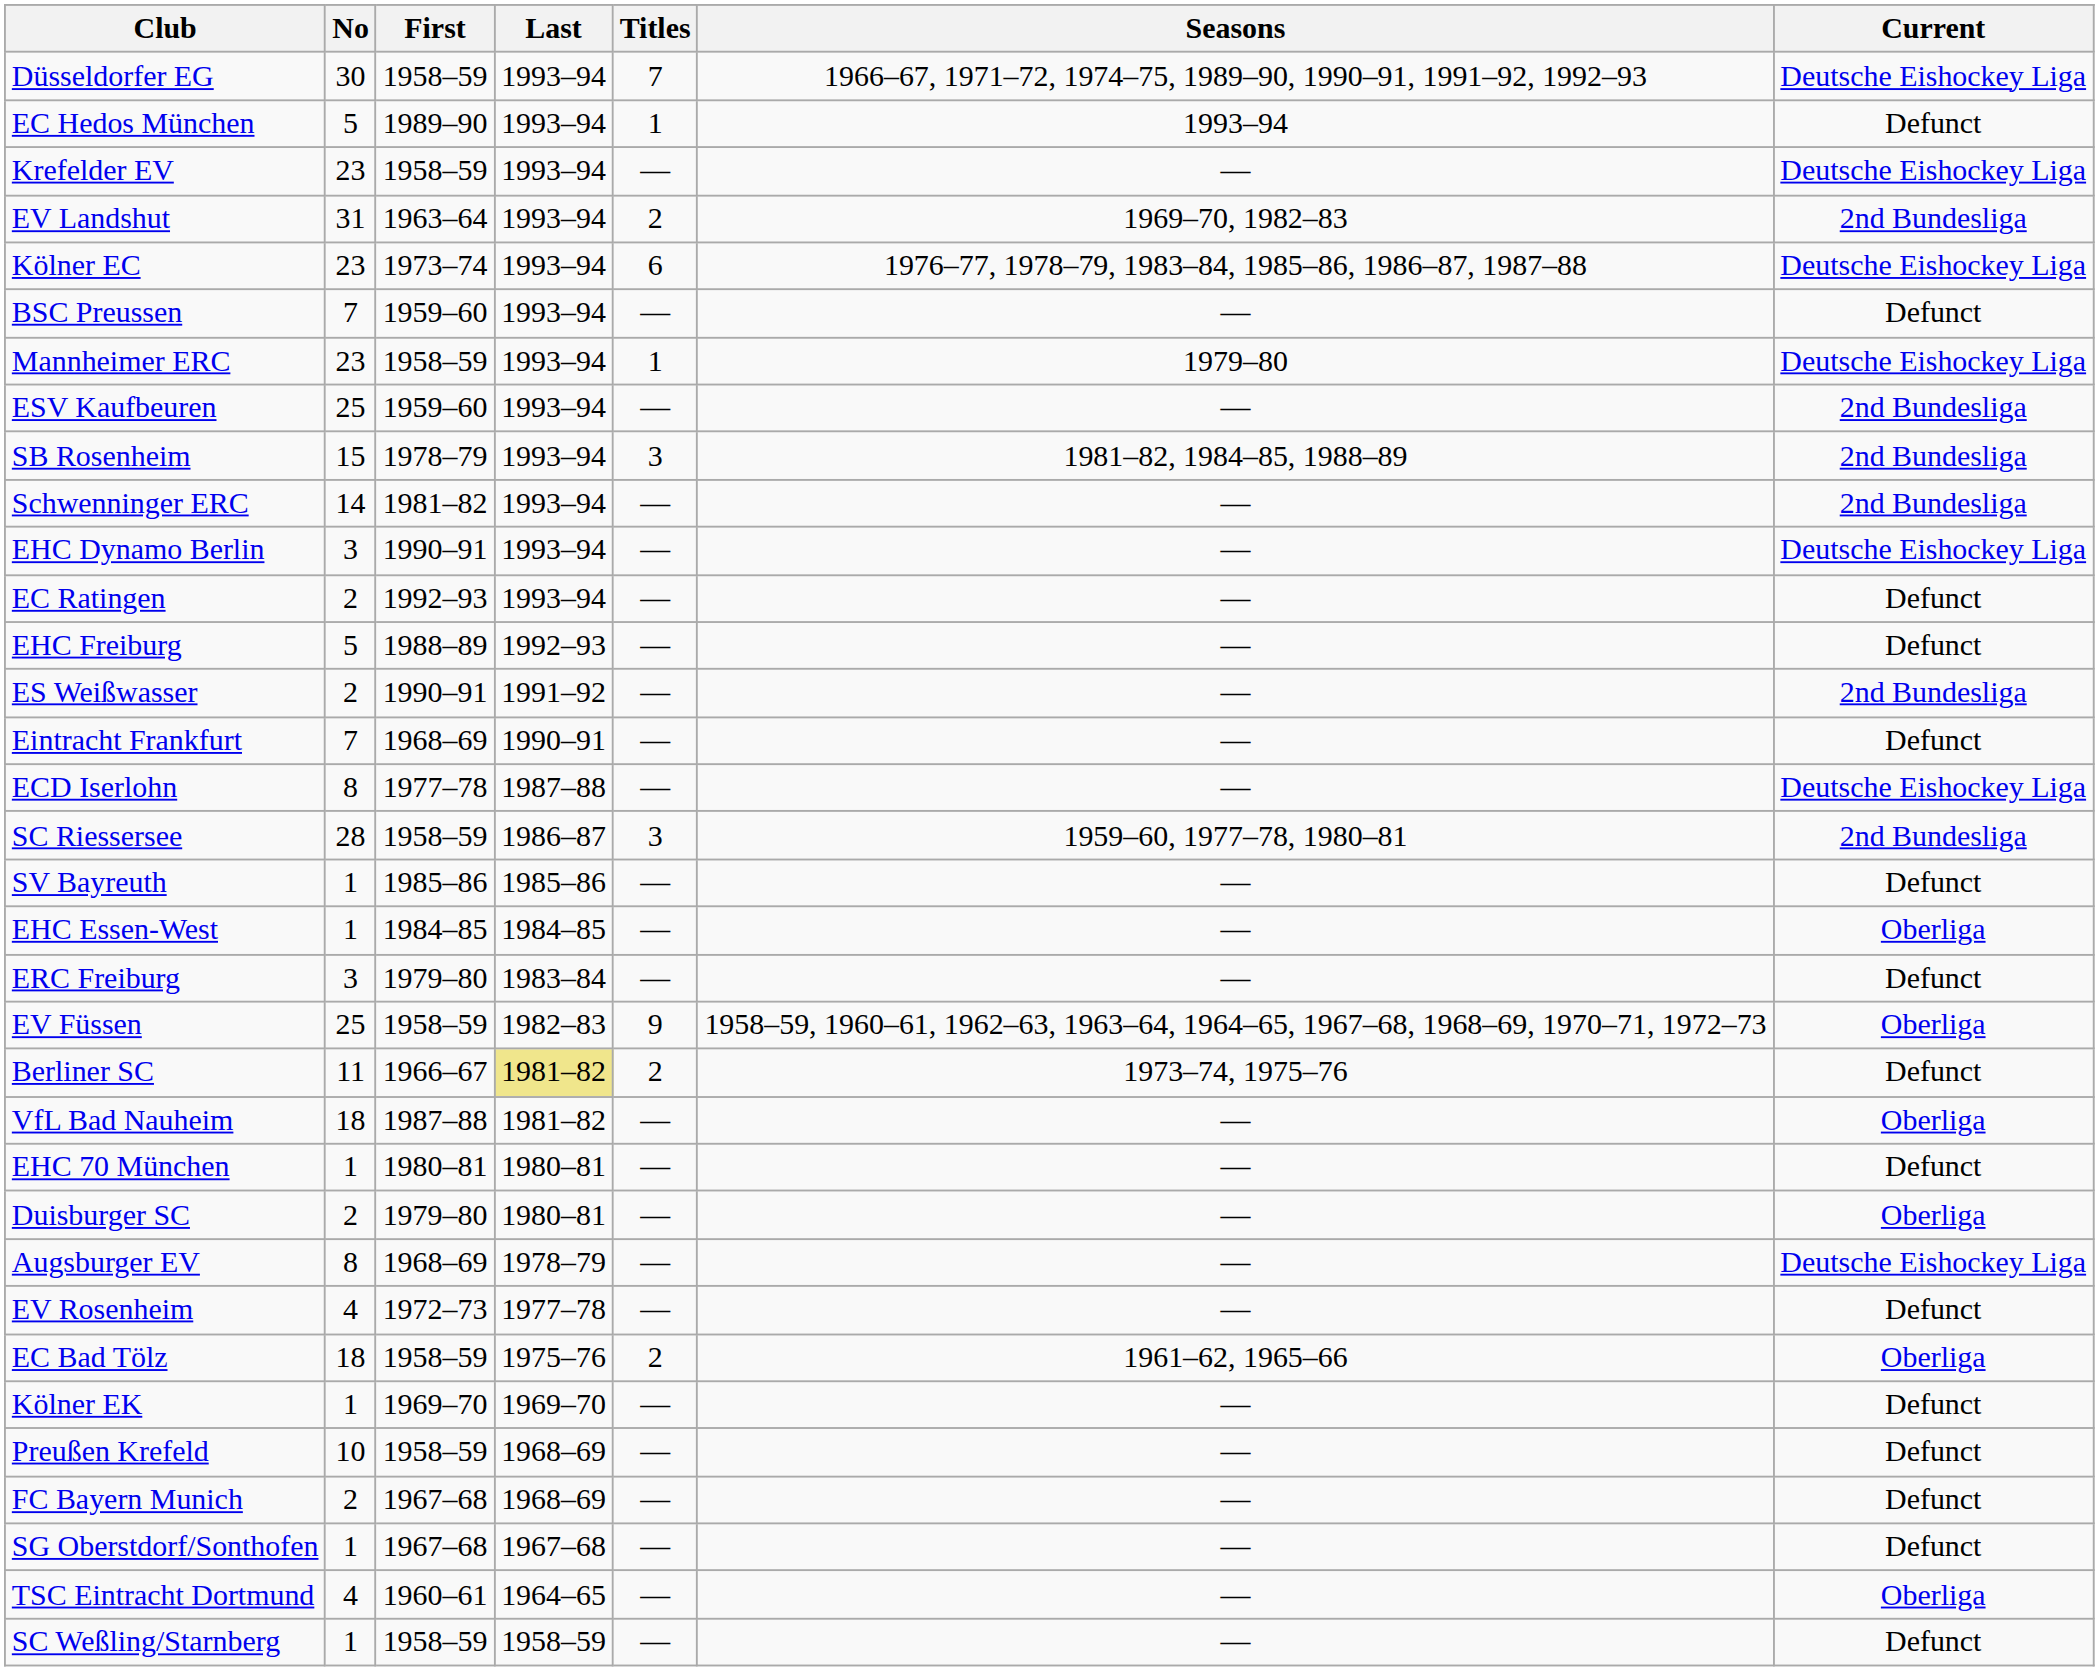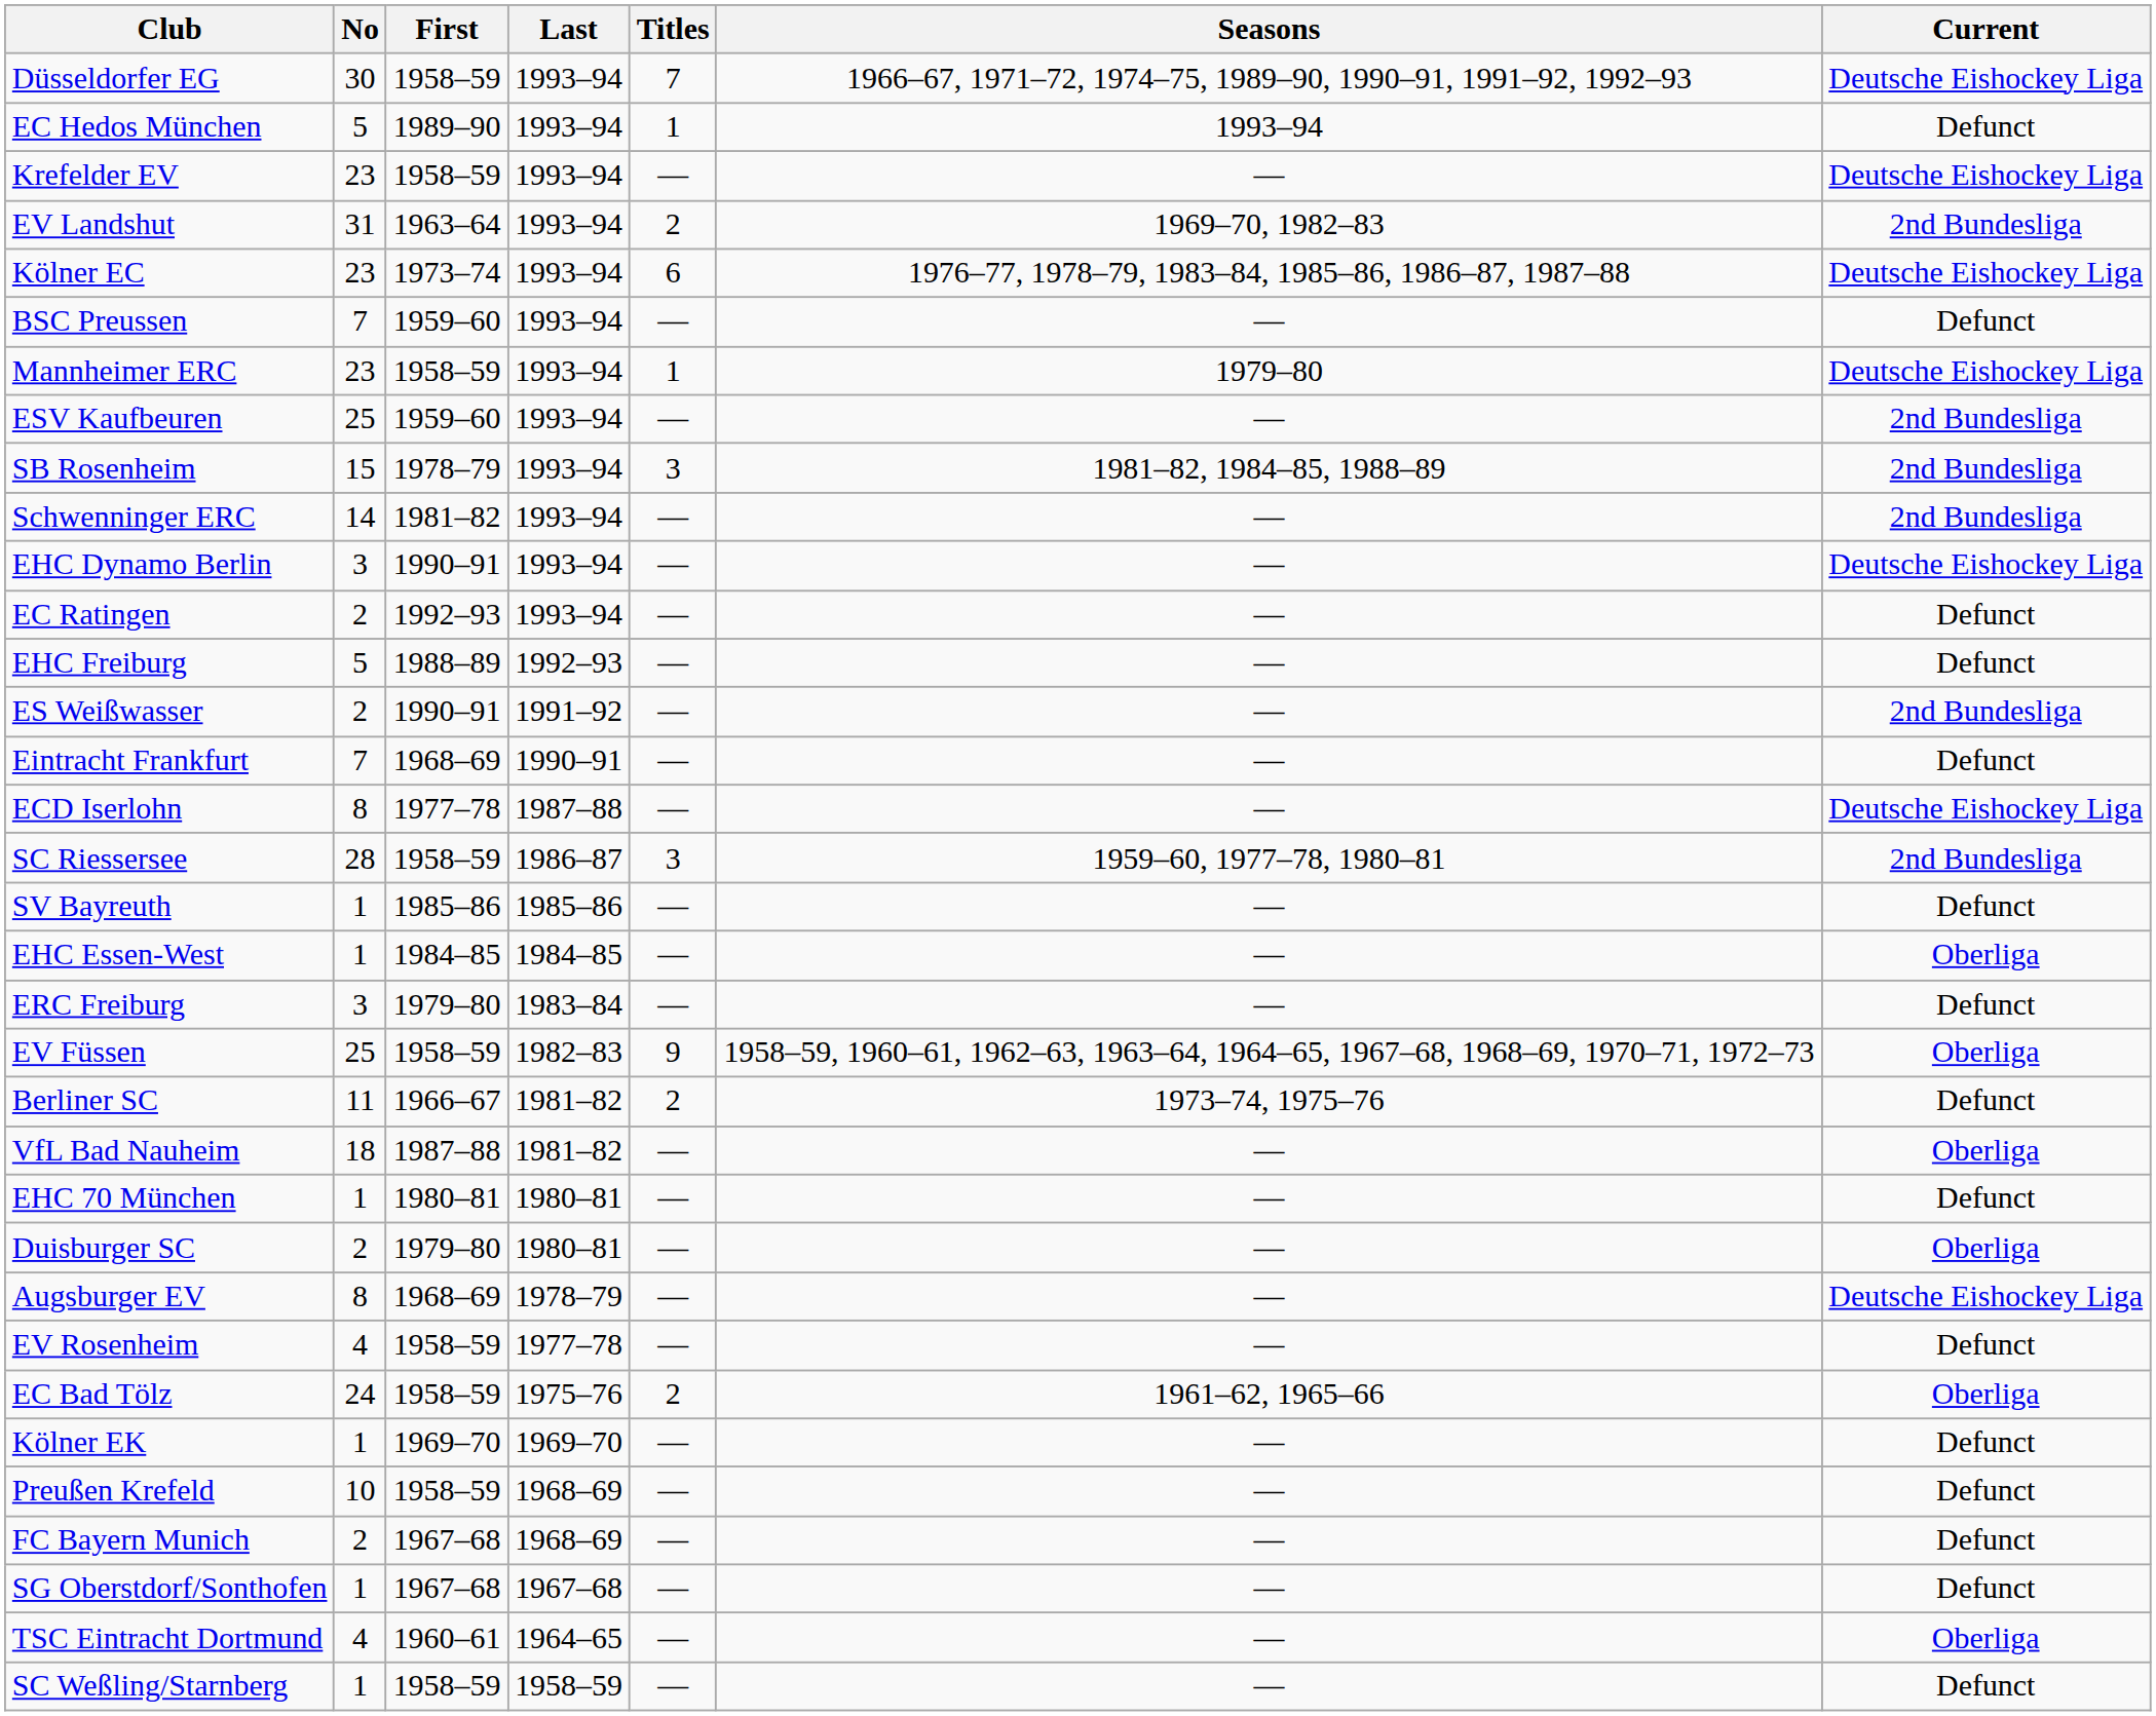 <table class="wikitable sortable">
 <tr>
 <th>Club</th>
 <th>No</th>
 <th>First</th>
 <th>Last</th>
 <th>Titles</th>
 <th>Seasons</th>
 <th>Current</th>
 </tr>
 <tr align="center">
 <td align="left"><a href='#'>Düsseldorfer EG</a></td>
 <td>30</td>
 <td>1958–59</td>
 <td>1993–94</td>
 <td>7</td>
 <td>1966–67, 1971–72, 1974–75, 1989–90, 1990–91, 1991–92, 1992–93</td>
 <td><a href='#'>Deutsche Eishockey Liga</a></td>
 </tr>
 <tr align="center">
 <td align="left"><a href='#'>EC Hedos München</a></td>
 <td>5</td>
 <td>1989–90</td>
 <td>1993–94</td>
 <td>1</td>
 <td>1993–94</td>
 <td>Defunct</td>
 </tr>
 <tr align="center">
 <td align="left"><a href='#'>Krefelder EV</a></td>
 <td>23</td>
 <td>1958–59</td>
 <td>1993–94</td>
 <td>—</td>
 <td>—</td>
 <td><a href='#'>Deutsche Eishockey Liga</a></td>
 </tr>
 <tr align="center">
 <td align="left"><a href='#'>EV Landshut</a></td>
 <td>31</td>
 <td>1963–64</td>
 <td>1993–94</td>
 <td>2</td>
 <td>1969–70, 1982–83</td>
 <td><a href='#'>2nd Bundesliga</a></td>
 </tr>
 <tr align="center">
 <td align="left"><a href='#'>Kölner EC</a></td>
 <td>23</td>
 <td>1973–74</td>
 <td>1993–94</td>
 <td>6</td>
 <td>1976–77, 1978–79, 1983–84, 1985–86, 1986–87, 1987–88</td>
 <td><a href='#'>Deutsche Eishockey Liga</a></td>
 </tr>
 <tr align="center">
 <td align="left"><a href='#'>BSC Preussen</a></td>
 <td>7</td>
 <td>1959–60</td>
 <td>1993–94</td>
 <td>—</td>
 <td>—</td>
 <td>Defunct</td>
 </tr>
 <tr align="center">
 <td align="left"><a href='#'>Mannheimer ERC</a></td>
 <td>23</td>
 <td>1958–59</td>
 <td>1993–94</td>
 <td>1</td>
 <td>1979–80</td>
 <td><a href='#'>Deutsche Eishockey Liga</a></td>
 </tr>
 <tr align="center">
 <td align="left"><a href='#'>ESV Kaufbeuren</a></td>
 <td>25</td>
 <td>1959–60</td>
 <td>1993–94</td>
 <td>—</td>
 <td>—</td>
 <td><a href='#'>2nd Bundesliga</a></td>
 </tr>
 <tr align="center">
 <td align="left"><a href='#'>SB Rosenheim</a></td>
 <td>15</td>
 <td>1978–79</td>
 <td>1993–94</td>
 <td>3</td>
 <td>1981–82, 1984–85, 1988–89</td>
 <td><a href='#'>2nd Bundesliga</a></td>
 </tr>
 <tr align="center">
 <td align="left"><a href='#'>Schwenninger ERC</a></td>
 <td>14</td>
 <td>1981–82</td>
 <td>1993–94</td>
 <td>—</td>
 <td>—</td>
 <td><a href='#'>2nd Bundesliga</a></td>
 </tr>
 <tr align="center">
 <td align="left"><a href='#'>EHC Dynamo Berlin</a></td>
 <td>3</td>
 <td>1990–91</td>
 <td>1993–94</td>
 <td>—</td>
 <td>—</td>
 <td><a href='#'>Deutsche Eishockey Liga</a></td>
 </tr>
 <tr align="center">
 <td align="left"><a href='#'>EC Ratingen</a></td>
 <td>2</td>
 <td>1992–93</td>
 <td>1993–94</td>
 <td>—</td>
 <td>—</td>
 <td>Defunct</td>
 </tr>
 <tr align="center">
 <td align="left"><a href='#'>EHC Freiburg</a></td>
 <td>5</td>
 <td>1988–89</td>
 <td>1992–93</td>
 <td>—</td>
 <td>—</td>
 <td>Defunct</td>
 </tr>
 <tr align="center">
 <td align="left"><a href='#'>ES Weißwasser</a></td>
 <td>2</td>
 <td>1990–91</td>
 <td>1991–92</td>
 <td>—</td>
 <td>—</td>
 <td><a href='#'>2nd Bundesliga</a></td>
 </tr>
 <tr align="center">
 <td align="left"><a href='#'>Eintracht Frankfurt</a></td>
 <td>7</td>
 <td>1968–69</td>
 <td>1990–91</td>
 <td>—</td>
 <td>—</td>
 <td>Defunct</td>
 </tr>
 <tr align="center">
 <td align="left"><a href='#'>ECD Iserlohn</a></td>
 <td>8</td>
 <td>1977–78</td>
 <td>1987–88</td>
 <td>—</td>
 <td>—</td>
 <td><a href='#'>Deutsche Eishockey Liga</a></td>
 </tr>
 <tr align="center">
 <td align="left"><a href='#'>SC Riessersee</a></td>
 <td>28</td>
 <td>1958–59</td>
 <td>1986–87</td>
 <td>3</td>
 <td>1959–60, 1977–78, 1980–81</td>
 <td><a href='#'>2nd Bundesliga</a></td>
 </tr>
 <tr align="center">
 <td align="left"><a href='#'>SV Bayreuth</a></td>
 <td>1</td>
 <td>1985–86</td>
 <td>1985–86</td>
 <td>—</td>
 <td>—</td>
 <td>Defunct</td>
 </tr>
 <tr align="center">
 <td align="left"><a href='#'>EHC Essen-West</a></td>
 <td>1</td>
 <td>1984–85</td>
 <td>1984–85</td>
 <td>—</td>
 <td>—</td>
 <td><a href='#'>Oberliga</a></td>
 </tr>
 <tr align="center">
 <td align="left"><a href='#'>ERC Freiburg</a></td>
 <td>3</td>
 <td>1979–80</td>
 <td>1983–84</td>
 <td>—</td>
 <td>—</td>
 <td>Defunct</td>
 </tr>
 <tr align="center">
 <td align="left"><a href='#'>EV Füssen</a></td>
 <td>25</td>
 <td>1958–59</td>
 <td>1982–83</td>
 <td>9</td>
 <td>1958–59, 1960–61, 1962–63, 1963–64, 1964–65, 1967–68, 1968–69, 1970–71, 1972–73</td>
 <td><a href='#'>Oberliga</a></td>
 </tr>
 <tr align="center">
 <td align="left"><a href='#'>Berliner SC</a></td>
 <td>11</td>
 <td>1966–67</td>
-<td style="background: khaki;">1981–82</td>
+<td>1981–82</td>
 <td>2</td>
 <td>1973–74, 1975–76</td>
 <td>Defunct</td>
 </tr>
 <tr align="center">
 <td align="left"><a href='#'>VfL Bad Nauheim</a></td>
 <td>18</td>
 <td>1987–88</td>
 <td>1981–82</td>
 <td>—</td>
 <td>—</td>
 <td><a href='#'>Oberliga</a></td>
 </tr>
 <tr align="center">
 <td align="left"><a href='#'>EHC 70 München</a></td>
 <td>1</td>
 <td>1980–81</td>
 <td>1980–81</td>
 <td>—</td>
 <td>—</td>
 <td>Defunct</td>
 </tr>
 <tr align="center">
 <td align="left"><a href='#'>Duisburger SC</a></td>
 <td>2</td>
 <td>1979–80</td>
 <td>1980–81</td>
 <td>—</td>
 <td>—</td>
 <td><a href='#'>Oberliga</a></td>
 </tr>
 <tr align="center">
 <td align="left"><a href='#'>Augsburger EV</a></td>
 <td>8</td>
 <td>1968–69</td>
 <td>1978–79</td>
 <td>—</td>
 <td>—</td>
 <td><a href='#'>Deutsche Eishockey Liga</a></td>
 </tr>
 <tr align="center">
 <td align="left"><a href='#'>EV Rosenheim</a></td>
 <td>4</td>
-<td>1972–73</td>
+<td>1958–59</td>
 <td>1977–78</td>
 <td>—</td>
 <td>—</td>
 <td>Defunct</td>
 </tr>
 <tr align="center">
 <td align="left"><a href='#'>EC Bad Tölz</a></td>
-<td>18</td>
+<td>24</td>
 <td>1958–59</td>
 <td>1975–76</td>
 <td>2</td>
 <td>1961–62, 1965–66</td>
 <td><a href='#'>Oberliga</a></td>
 </tr>
 <tr align="center">
 <td align="left"><a href='#'>Kölner EK</a></td>
 <td>1</td>
 <td>1969–70</td>
 <td>1969–70</td>
 <td>—</td>
 <td>—</td>
 <td>Defunct</td>
 </tr>
 <tr align="center">
 <td align="left"><a href='#'>Preußen Krefeld</a></td>
 <td>10</td>
 <td>1958–59</td>
 <td>1968–69</td>
 <td>—</td>
 <td>—</td>
 <td>Defunct</td>
 </tr>
 <tr align="center">
 <td align="left"><a href='#'>FC Bayern Munich</a></td>
 <td>2</td>
 <td>1967–68</td>
 <td>1968–69</td>
 <td>—</td>
 <td>—</td>
 <td>Defunct</td>
 </tr>
 <tr align="center">
 <td align="left"><a href='#'>SG Oberstdorf/Sonthofen</a></td>
 <td>1</td>
 <td>1967–68</td>
 <td>1967–68</td>
 <td>—</td>
 <td>—</td>
 <td>Defunct</td>
 </tr>
 <tr align="center">
 <td align="left"><a href='#'>TSC Eintracht Dortmund</a></td>
 <td>4</td>
 <td>1960–61</td>
 <td>1964–65</td>
 <td>—</td>
 <td>—</td>
 <td><a href='#'>Oberliga</a></td>
 </tr>
 <tr align="center">
 <td align="left"><a href='#'>SC Weßling/Starnberg</a></td>
 <td>1</td>
 <td>1958–59</td>
 <td>1958–59</td>
 <td>—</td>
 <td>—</td>
 <td>Defunct</td>
 </tr>
 </table>
